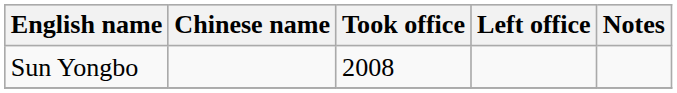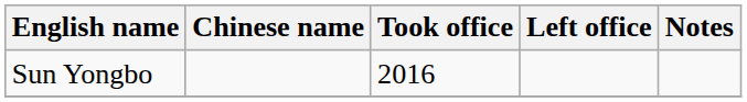 <table class="wikitable">
 <tr>
 <th>English name</th>
 <th>Chinese name</th>
 <th>Took office</th>
 <th>Left office</th>
 <th>Notes</th>
 </tr>
 <tr>
 <td>Sun Yongbo</td>
 <td></td>
-<td>2008</td>
+<td>2016</td>
 <td></td>
 <td></td>
 </tr>
 <tr>
 </tr>
 </table>
